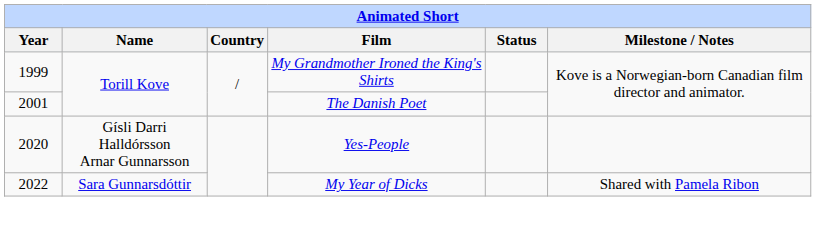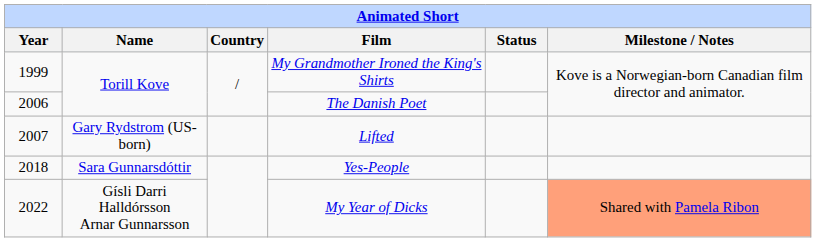 <table class="wikitable" style="text-align: center">
 <tr ---- bgcolor="#bfd7ff">
 <td colspan="6" align="center"><strong><a href='#'>Animated Short</a></strong></td>
 </tr>
 <tr ---- bgcolor="#ebf5ff">
 <th width="75">Year</th>
 <th width="200">Name</th>
 <th width="50">Country</th>
 <th width="350">Film</th>
 <th width="75">Status</th>
 <th width="450">Milestone / Notes</th>
 </tr>
 <tr>
 <td style="text-align: center">1999</td>
 <td rowspan="2"><a href='#'>Torill Kove</a></td>
 <td rowspan="2" style="text-align: center">/</td>
 <td><em><a href='#'>My Grandmother Ironed the King's Shirts</a></em></td>
 <td></td>
 <td rowspan="2">Kove is a Norwegian-born Canadian film director and animator.</td>
 </tr>
 <tr>
-<td style="text-align: center">2001</td>
+<td style="text-align: center">2006</td>
 <td><em><a href='#'>The Danish Poet</a></em></td>
 <td></td>
 </tr>
 <tr>
-<td style="text-align: center">2020</td>
-<td>Gísli Darri Halldórsson<br>Arnar Gunnarsson</td>
+<td>2007</td>
+<td><a href='#'>Gary Rydstrom</a> (US-born)</td>
+<td></td>
+<td><em><a href='#'>Lifted</a></em></td>
+<td></td>
+<td></td>
+</tr>
+<tr>
+<td style="text-align: center">2018</td>
+<td><a href='#'>Sara Gunnarsdóttir</a></td>
 <td rowspan=2></td>
 <td><em><a href='#'>Yes-People</a></em></td>
 <td></td>
 <td></td>
 </tr>
 <tr>
 <td>2022</td>
-<td><a href='#'>Sara Gunnarsdóttir</a></td>
+<td>Gísli Darri Halldórsson<br>Arnar Gunnarsson</td>
 <td><em><a href='#'>My Year of Dicks</a></em></td>
 <td></td>
-<td>Shared with <a href='#'>Pamela Ribon</a></td>
+<td style="background: lightsalmon;">Shared with <a href='#'>Pamela Ribon</a></td>
 </tr>
 </table>
